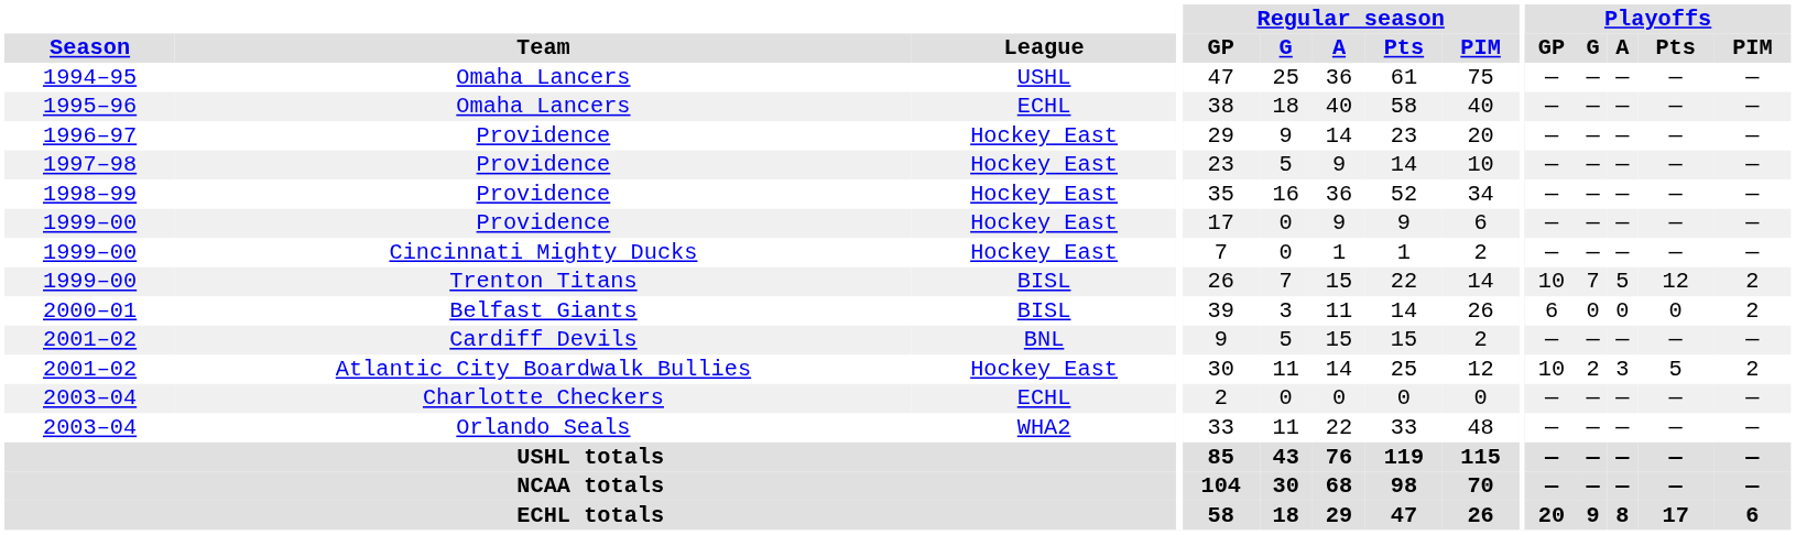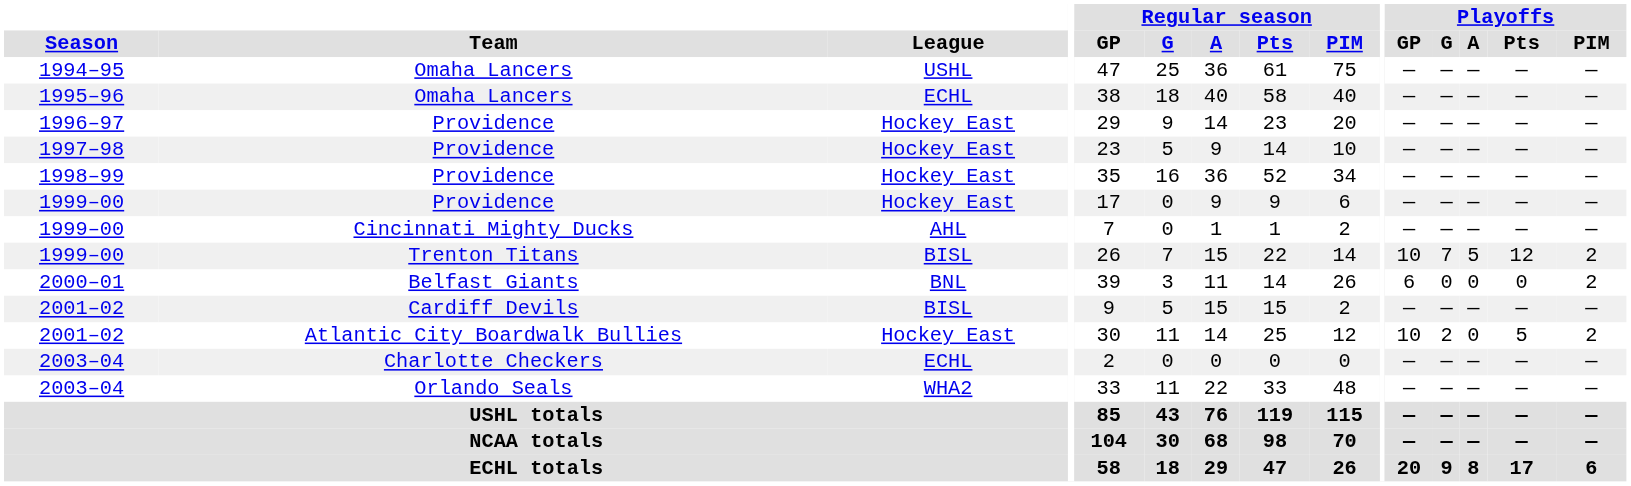 <table border="0" cellpadding="1" cellspacing="0" style="text-align:center; width:80em">
 <tr bgcolor="#e0e0e0">
 <th colspan="3" bgcolor="#ffffff"></th>
 <th rowspan="99" bgcolor="#ffffff"></th>
 <th colspan="5"><a href='#'>Regular season</a></th>
 <th rowspan="99" bgcolor="#ffffff"></th>
 <th colspan="5"><a href='#'>Playoffs</a></th>
 </tr>
 <tr bgcolor="#e0e0e0">
 <th><a href='#'>Season</a></th>
 <th>Team</th>
 <th>League</th>
 <th>GP</th>
 <th><a href='#'>G</a></th>
 <th><a href='#'>A</a></th>
 <th><a href='#'>Pts</a></th>
 <th><a href='#'>PIM</a></th>
 <th>GP</th>
 <th>G</th>
 <th>A</th>
 <th>Pts</th>
 <th>PIM</th>
 </tr>
 <tr>
 <td><a href='#'>1994–95</a></td>
 <td><a href='#'>Omaha Lancers</a></td>
 <td><a href='#'>USHL</a></td>
 <td>47</td>
 <td>25</td>
 <td>36</td>
 <td>61</td>
 <td>75</td>
 <td>—</td>
 <td>—</td>
 <td>—</td>
 <td>—</td>
 <td>—</td>
 </tr>
 <tr bgcolor="f0f0f0">
 <td><a href='#'>1995–96</a></td>
 <td><a href='#'>Omaha Lancers</a></td>
 <td><a href='#'>ECHL</a></td>
 <td>38</td>
 <td>18</td>
 <td>40</td>
 <td>58</td>
 <td>40</td>
 <td>—</td>
 <td>—</td>
 <td>—</td>
 <td>—</td>
 <td>—</td>
 </tr>
 <tr>
 <td><a href='#'>1996–97</a></td>
 <td><a href='#'>Providence</a></td>
 <td><a href='#'>Hockey East</a></td>
 <td>29</td>
 <td>9</td>
 <td>14</td>
 <td>23</td>
 <td>20</td>
 <td>—</td>
 <td>—</td>
 <td>—</td>
 <td>—</td>
 <td>—</td>
 </tr>
 <tr bgcolor="f0f0f0">
 <td><a href='#'>1997–98</a></td>
 <td><a href='#'>Providence</a></td>
 <td><a href='#'>Hockey East</a></td>
 <td>23</td>
 <td>5</td>
 <td>9</td>
 <td>14</td>
 <td>10</td>
 <td>—</td>
 <td>—</td>
 <td>—</td>
 <td>—</td>
 <td>—</td>
 </tr>
 <tr>
 <td><a href='#'>1998–99</a></td>
 <td><a href='#'>Providence</a></td>
 <td><a href='#'>Hockey East</a></td>
 <td>35</td>
 <td>16</td>
 <td>36</td>
 <td>52</td>
 <td>34</td>
 <td>—</td>
 <td>—</td>
 <td>—</td>
 <td>—</td>
 <td>—</td>
 </tr>
 <tr bgcolor="f0f0f0">
 <td><a href='#'>1999–00</a></td>
 <td><a href='#'>Providence</a></td>
 <td><a href='#'>Hockey East</a></td>
 <td>17</td>
 <td>0</td>
 <td>9</td>
 <td>9</td>
 <td>6</td>
 <td>—</td>
 <td>—</td>
 <td>—</td>
 <td>—</td>
 <td>—</td>
 </tr>
 <tr>
 <td><a href='#'>1999–00</a></td>
 <td><a href='#'>Cincinnati Mighty Ducks</a></td>
-<td><a href='#'>Hockey East</a></td>
+<td><a href='#'>AHL</a></td>
 <td>7</td>
 <td>0</td>
 <td>1</td>
 <td>1</td>
 <td>2</td>
 <td>—</td>
 <td>—</td>
 <td>—</td>
 <td>—</td>
 <td>—</td>
 </tr>
 <tr bgcolor="f0f0f0">
 <td><a href='#'>1999–00</a></td>
 <td><a href='#'>Trenton Titans</a></td>
 <td><a href='#'>BISL</a></td>
 <td>26</td>
 <td>7</td>
 <td>15</td>
 <td>22</td>
 <td>14</td>
 <td>10</td>
 <td>7</td>
 <td>5</td>
 <td>12</td>
 <td>2</td>
 </tr>
 <tr>
 <td><a href='#'>2000–01</a></td>
 <td><a href='#'>Belfast Giants</a></td>
-<td><a href='#'>BISL</a></td>
+<td><a href='#'>BNL</a></td>
 <td>39</td>
 <td>3</td>
 <td>11</td>
 <td>14</td>
 <td>26</td>
 <td>6</td>
 <td>0</td>
 <td>0</td>
 <td>0</td>
 <td>2</td>
 </tr>
 <tr bgcolor="f0f0f0">
 <td><a href='#'>2001–02</a></td>
 <td><a href='#'>Cardiff Devils</a></td>
-<td><a href='#'>BNL</a></td>
+<td><a href='#'>BISL</a></td>
 <td>9</td>
 <td>5</td>
 <td>15</td>
 <td>15</td>
 <td>2</td>
 <td>—</td>
 <td>—</td>
 <td>—</td>
 <td>—</td>
 <td>—</td>
 </tr>
 <tr>
 <td><a href='#'>2001–02</a></td>
 <td><a href='#'>Atlantic City Boardwalk Bullies</a></td>
 <td><a href='#'>Hockey East</a></td>
 <td>30</td>
 <td>11</td>
 <td>14</td>
 <td>25</td>
 <td>12</td>
 <td>10</td>
 <td>2</td>
-<td>3</td>
+<td>0</td>
 <td>5</td>
 <td>2</td>
 </tr>
 <tr bgcolor="f0f0f0">
 <td><a href='#'>2003–04</a></td>
 <td><a href='#'>Charlotte Checkers</a></td>
 <td><a href='#'>ECHL</a></td>
 <td>2</td>
 <td>0</td>
 <td>0</td>
 <td>0</td>
 <td>0</td>
 <td>—</td>
 <td>—</td>
 <td>—</td>
 <td>—</td>
 <td>—</td>
 </tr>
 <tr>
 <td><a href='#'>2003–04</a></td>
 <td><a href='#'>Orlando Seals</a></td>
 <td><a href='#'>WHA2</a></td>
 <td>33</td>
 <td>11</td>
 <td>22</td>
 <td>33</td>
 <td>48</td>
 <td>—</td>
 <td>—</td>
 <td>—</td>
 <td>—</td>
 <td>—</td>
 </tr>
 <tr bgcolor="#e0e0e0">
 <th colspan="3">USHL totals</th>
 <th>85</th>
 <th>43</th>
 <th>76</th>
 <th>119</th>
 <th>115</th>
 <th>—</th>
 <th>—</th>
 <th>—</th>
 <th>—</th>
 <th>—</th>
 </tr>
 <tr bgcolor="#e0e0e0">
 <th colspan="3">NCAA totals</th>
 <th>104</th>
 <th>30</th>
 <th>68</th>
 <th>98</th>
 <th>70</th>
 <th>—</th>
 <th>—</th>
 <th>—</th>
 <th>—</th>
 <th>—</th>
 </tr>
 <tr bgcolor="#e0e0e0">
 <th colspan="3">ECHL totals</th>
 <th>58</th>
 <th>18</th>
 <th>29</th>
 <th>47</th>
 <th>26</th>
 <th>20</th>
 <th>9</th>
 <th>8</th>
 <th>17</th>
 <th>6</th>
 </tr>
 </table>
